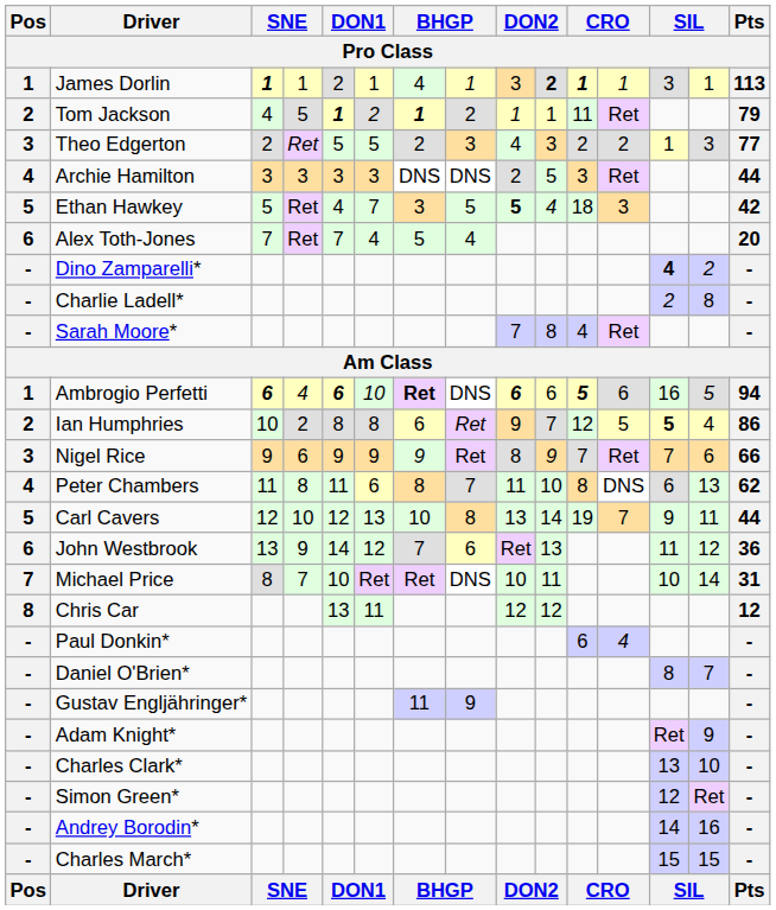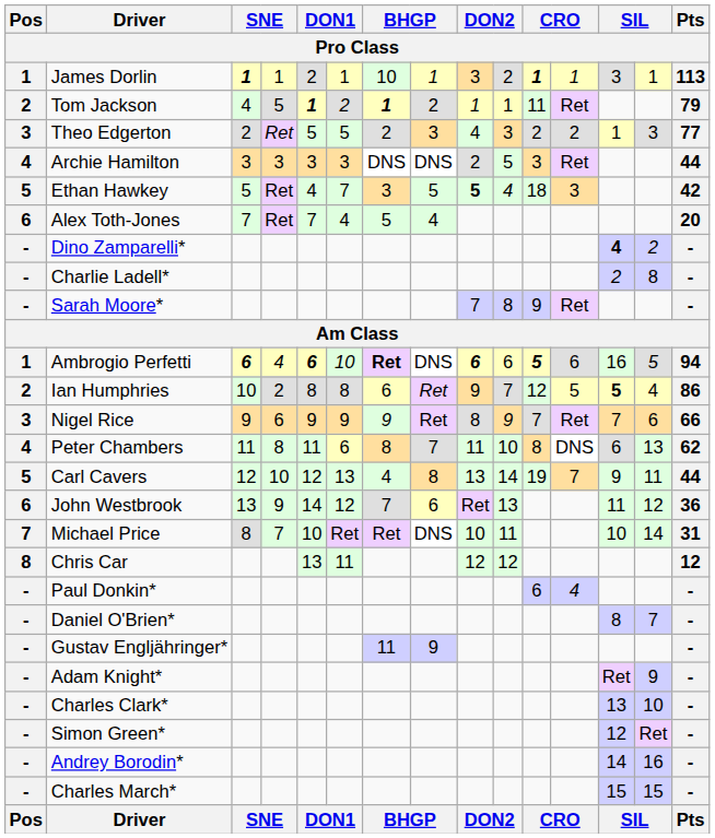 <table class="wikitable" style="font-size: 85%; text-align: center;">
 <tr valign="top">
 <th valign="middle">Pos</th>
 <th valign="middle">Driver</th>
 <th colspan="2"><a href='#'>SNE</a></th>
 <th colspan="2"><a href='#'>DON1</a></th>
 <th colspan="2"><a href='#'>BHGP</a></th>
 <th colspan="2"><a href='#'>DON2</a></th>
 <th colspan="2"><a href='#'>CRO</a></th>
 <th colspan="2"><a href='#'>SIL</a></th>
 <th valign="middle">Pts</th>
 </tr>
 <tr>
 <th colspan=19>Pro Class</th>
 </tr>
 <tr>
 <th>1</th>
 <td align=left> James Dorlin</td>
 <td style="background:#FFFFBF;"><strong><em>1</em></strong></td>
 <td style="background:#FFFFBF;">1</td>
 <td style="background:#DFDFDF;">2</td>
 <td style="background:#FFFFBF;">1</td>
-<td style="background:#DFFFDF;">4</td>
+<td style="background:#DFFFDF;">10</td>
 <td style="background:#FFFFBF;"><em>1</em></td>
 <td style="background:#FFDF9F;">3</td>
-<td style="background:#DFDFDF;"><strong>2</strong></td>
+<td style="background:#DFDFDF;">2</td>
 <td style="background:#FFFFBF;"><strong><em>1</em></strong></td>
 <td style="background:#FFFFBF;"><em>1</em></td>
 <td style="background:#DFDFDF;">3</td>
 <td style="background:#FFFFBF;">1</td>
 <th>113</th>
 </tr>
 <tr>
 <th>2</th>
 <td align=left> Tom Jackson</td>
 <td style="background:#DFFFDF;">4</td>
 <td style="background:#DFDFDF;">5</td>
 <td style="background:#FFFFBF;"><strong><em>1</em></strong></td>
 <td style="background:#DFDFDF;"><em>2</em></td>
 <td style="background:#FFFFBF;"><strong><em>1</em></strong></td>
 <td style="background:#DFDFDF;">2</td>
 <td style="background:#FFFFBF;"><em>1</em></td>
 <td style="background:#FFFFBF;">1</td>
 <td style="background:#DFFFDF;">11</td>
 <td style="background:#EFCFFF;">Ret</td>
 <td></td>
 <td></td>
 <th>79</th>
 </tr>
 <tr>
 <th>3</th>
 <td align=left> Theo Edgerton</td>
 <td style="background:#DFDFDF;">2</td>
 <td style="background:#EFCFFF;"><em>Ret</em></td>
 <td style="background:#DFFFDF;">5</td>
 <td style="background:#DFFFDF;">5</td>
 <td style="background:#DFDFDF;">2</td>
 <td style="background:#FFDF9F;">3</td>
 <td style="background:#DFFFDF;">4</td>
 <td style="background:#FFDF9F;">3</td>
 <td style="background:#DFDFDF;">2</td>
 <td style="background:#DFDFDF;">2</td>
 <td style="background:#FFFFBF;">1</td>
 <td style="background:#DFDFDF;">3</td>
 <th>77</th>
 </tr>
 <tr>
 <th>4</th>
 <td align=left> Archie Hamilton</td>
 <td style="background:#FFDF9F;">3</td>
 <td style="background:#FFDF9F;">3</td>
 <td style="background:#FFDF9F;">3</td>
 <td style="background:#FFDF9F;">3</td>
 <td style="background:#FFFFFF;">DNS</td>
 <td style="background:#FFFFFF;">DNS</td>
 <td style="background:#DFDFDF;">2</td>
 <td style="background:#DFFFDF;">5</td>
 <td style="background:#FFDF9F;">3</td>
 <td style="background:#EFCFFF;">Ret</td>
 <td></td>
 <td></td>
 <th>44</th>
 </tr>
 <tr>
 <th>5</th>
 <td align=left> Ethan Hawkey</td>
 <td style="background:#DFFFDF;">5</td>
 <td style="background:#EFCFFF;">Ret</td>
 <td style="background:#DFFFDF;">4</td>
 <td style="background:#DFFFDF;">7</td>
 <td style="background:#FFDF9F;">3</td>
 <td style="background:#DFFFDF;">5</td>
 <td style="background:#DFFFDF;"><strong>5</strong></td>
 <td style="background:#DFFFDF;"><em>4</em></td>
 <td style="background:#DFFFDF;">18</td>
 <td style="background:#FFDF9F;">3</td>
 <td></td>
 <td></td>
 <th>42</th>
 </tr>
 <tr>
 <th>6</th>
 <td align=left> Alex Toth-Jones</td>
 <td style="background:#DFFFDF;">7</td>
 <td style="background:#EFCFFF;">Ret</td>
 <td style="background:#DFFFDF;">7</td>
 <td style="background:#DFFFDF;">4</td>
 <td style="background:#DFFFDF;">5</td>
 <td style="background:#DFFFDF;">4</td>
 <td></td>
 <td></td>
 <td></td>
 <td></td>
 <td></td>
 <td></td>
 <th>20</th>
 </tr>
 <tr>
 <th>-</th>
 <td align=left> <a href='#'>Dino Zamparelli</a>*</td>
 <td></td>
 <td></td>
 <td></td>
 <td></td>
 <td></td>
 <td></td>
 <td></td>
 <td></td>
 <td></td>
 <td></td>
 <td style="background:#CFCFFF;"><strong>4</strong></td>
 <td style="background:#CFCFFF;"><em>2</em></td>
 <th>-</th>
 </tr>
 <tr>
 <th>-</th>
 <td align=left> Charlie Ladell*</td>
 <td></td>
 <td></td>
 <td></td>
 <td></td>
 <td></td>
 <td></td>
 <td></td>
 <td></td>
 <td></td>
 <td></td>
 <td style="background:#CFCFFF;"><em>2</em></td>
 <td style="background:#CFCFFF;">8</td>
 <th>-</th>
 </tr>
 <tr>
 <th>-</th>
 <td align=left> <a href='#'>Sarah Moore</a>*</td>
 <td></td>
 <td></td>
 <td></td>
 <td></td>
 <td></td>
 <td></td>
 <td style="background:#CFCFFF;">7</td>
 <td style="background:#CFCFFF;">8</td>
-<td style="background:#CFCFFF;">4</td>
+<td style="background:#CFCFFF;">9</td>
 <td style="background:#EFCFFF;">Ret</td>
 <td></td>
 <td></td>
 <th>-</th>
 </tr>
 <tr>
 <th colspan=19>Am Class</th>
 </tr>
 <tr>
 <th>1</th>
 <td align=left> Ambrogio Perfetti</td>
 <td style="background:#FFFFBF;"><strong><em>6</em></strong></td>
 <td style="background:#FFFFBF;"><em>4</em></td>
 <td style="background:#FFFFBF;"><strong><em>6</em></strong></td>
 <td style="background:#DFFFDF;"><em>10</em></td>
 <td style="background:#EFCFFF;"><strong>Ret</strong></td>
 <td style="background:#FFFFFF;">DNS</td>
 <td style="background:#FFFFBF;"><strong><em>6</em></strong></td>
 <td style="background:#FFFFBF;">6</td>
 <td style="background:#FFFFBF;"><strong><em>5</em></strong></td>
 <td style="background:#DFDFDF;">6</td>
 <td style="background:#DFFFDF;">16</td>
 <td style="background:#DFdFDF;"><em>5</em></td>
 <th>94</th>
 </tr>
 <tr>
 <th>2</th>
 <td align=left> Ian Humphries</td>
 <td style="background:#DFFFDF;">10</td>
 <td style="background:#DFDFDF;">2</td>
 <td style="background:#DFDFDF;">8</td>
 <td style="background:#DFDFDF;">8</td>
 <td style="background:#FFFFBF;">6</td>
 <td style="background:#EFCFFF;"><em>Ret</em></td>
 <td style="background:#FFDF9F;">9</td>
 <td style="background:#DFDFDF;">7</td>
 <td style="background:#DFFFDF;">12</td>
 <td style="background:#FFFFBF;">5</td>
 <td style="background:#FFFFBF;"><strong>5</strong></td>
 <td style="background:#FFFFBF;">4</td>
 <th>86</th>
 </tr>
 <tr>
 <th>3</th>
 <td align=left> Nigel Rice</td>
 <td style="background:#FFDF9F;">9</td>
 <td style="background:#FFDF9F;">6</td>
 <td style="background:#FFDF9F;">9</td>
 <td style="background:#FFDF9F;">9</td>
 <td style="background:#DFFFDF;"><em>9</em></td>
 <td style="background:#EFCFFF;">Ret</td>
 <td style="background:#DFDFDF;">8</td>
 <td style="background:#FFDF9F;"><em>9</em></td>
 <td style="background:#DFDFDF;">7</td>
 <td style="background:#EFCFFF;">Ret</td>
 <td style="background:#FFDF9F;">7</td>
 <td style="background:#FFDF9F;">6</td>
 <th>66</th>
 </tr>
 <tr>
 <th>4</th>
 <td align=left> Peter Chambers</td>
 <td style="background:#DFFFDF;">11</td>
 <td style="background:#DFFFDF;">8</td>
 <td style="background:#DFFFDF;">11</td>
 <td style="background:#FFFFBF;">6</td>
 <td style="background:#FFDF9F;">8</td>
 <td style="background:#DFDFDF;">7</td>
 <td style="background:#DFFFDF;">11</td>
 <td style="background:#DFFFDF;">10</td>
 <td style="background:#FFDF9F;">8</td>
 <td style="background:#FFFFFF;">DNS</td>
 <td style="background:#DFDFDF;">6</td>
 <td style="background:#DFFFDF;">13</td>
 <th>62</th>
 </tr>
 <tr>
 <th>5</th>
 <td align=left> Carl Cavers</td>
 <td style="background:#DFFFDF;">12</td>
 <td style="background:#DFFFDF;">10</td>
 <td style="background:#DFFFDF;">12</td>
 <td style="background:#DFFFDF;">13</td>
-<td style="background:#DFFFDF;">10</td>
+<td style="background:#DFFFDF;">4</td>
 <td style="background:#FFDF9F;">8</td>
 <td style="background:#DFFFDF;">13</td>
 <td style="background:#DFFFDF;">14</td>
 <td style="background:#DFFFDF;">19</td>
 <td style="background:#FFDF9F;">7</td>
 <td style="background:#DFFFDF;">9</td>
 <td style="background:#DFFFDF;">11</td>
 <th>44</th>
 </tr>
 <tr>
 <th>6</th>
 <td align=left> John Westbrook</td>
 <td style="background:#DFFFDF;">13</td>
 <td style="background:#DFFFDF;">9</td>
 <td style="background:#DFFFDF;">14</td>
 <td style="background:#DFFFDF;">12</td>
 <td style="background:#DFDFDF;">7</td>
 <td style="background:#FFFFBF;">6</td>
 <td style="background:#EFCFFF;">Ret</td>
 <td style="background:#DFFFDF;">13</td>
 <td></td>
 <td></td>
 <td style="background:#DFFFDF;">11</td>
 <td style="background:#DFFFDF;">12</td>
 <th>36</th>
 </tr>
 <tr>
 <th>7</th>
 <td align=left> Michael Price</td>
 <td style="background:#DFDFDF;">8</td>
 <td style="background:#DFFFDF;">7</td>
 <td style="background:#DFFFDF;">10</td>
 <td style="background:#EFCFFF;">Ret</td>
 <td style="background:#EFCFFF;">Ret</td>
 <td style="background:#FFFFFF;">DNS</td>
 <td style="background:#DFFFDF;">10</td>
 <td style="background:#DFFFDF;">11</td>
 <td></td>
 <td></td>
 <td style="background:#DFFFDF;">10</td>
 <td style="background:#DFFFDF;">14</td>
 <th>31</th>
 </tr>
 <tr>
 <th>8</th>
 <td align=left> Chris Car</td>
 <td></td>
 <td></td>
 <td style="background:#DFFFDF;">13</td>
 <td style="background:#DFFFDF;">11</td>
 <td></td>
 <td></td>
 <td style="background:#DFFFDF;">12</td>
 <td style="background:#DFFFDF;">12</td>
 <td></td>
 <td></td>
 <td></td>
 <td></td>
 <th>12</th>
 </tr>
 <tr>
 <th>-</th>
 <td align=left> Paul Donkin*</td>
 <td></td>
 <td></td>
 <td></td>
 <td></td>
 <td></td>
 <td></td>
 <td></td>
 <td></td>
 <td style="background:#CFCFFF;">6</td>
 <td style="background:#CFCFFF;"><em>4</em></td>
 <td></td>
 <td></td>
 <th>-</th>
 </tr>
 <tr>
 <th>-</th>
 <td align=left> Daniel O'Brien*</td>
 <td></td>
 <td></td>
 <td></td>
 <td></td>
 <td></td>
 <td></td>
 <td></td>
 <td></td>
 <td></td>
 <td></td>
 <td style="background:#CFCFFF;">8</td>
 <td style="background:#CFCFFF;">7</td>
 <th>-</th>
 </tr>
 <tr>
 <th>-</th>
 <td align=left> Gustav Engljähringer*</td>
 <td></td>
 <td></td>
 <td></td>
 <td></td>
 <td style="background:#CFCFFF;">11</td>
 <td style="background:#CFCFFF;">9</td>
 <td></td>
 <td></td>
 <td></td>
 <td></td>
 <td></td>
 <td></td>
 <th>-</th>
 </tr>
 <tr>
 <th>-</th>
 <td align=left> Adam Knight*</td>
 <td></td>
 <td></td>
 <td></td>
 <td></td>
 <td></td>
 <td></td>
 <td></td>
 <td></td>
 <td></td>
 <td></td>
 <td style="background:#EFCFFF;">Ret</td>
 <td style="background:#CFCFFF;">9</td>
 <th>-</th>
 </tr>
 <tr>
 <th>-</th>
 <td align=left> Charles Clark*</td>
 <td></td>
 <td></td>
 <td></td>
 <td></td>
 <td></td>
 <td></td>
 <td></td>
 <td></td>
 <td></td>
 <td></td>
 <td style="background:#CFCFFF;">13</td>
 <td style="background:#CFCFFF;">10</td>
 <th>-</th>
 </tr>
 <tr>
 <th>-</th>
 <td align=left> Simon Green*</td>
 <td></td>
 <td></td>
 <td></td>
 <td></td>
 <td></td>
 <td></td>
 <td></td>
 <td></td>
 <td></td>
 <td></td>
 <td style="background:#CFCFFF;">12</td>
 <td style="background:#EFCFFF;">Ret</td>
 <th>-</th>
 </tr>
 <tr>
 <th>-</th>
 <td align=left> <a href='#'>Andrey Borodin</a>*</td>
 <td></td>
 <td></td>
 <td></td>
 <td></td>
 <td></td>
 <td></td>
 <td></td>
 <td></td>
 <td></td>
 <td></td>
 <td style="background:#CFCFFF;">14</td>
 <td style="background:#CFCFFF;">16</td>
 <th>-</th>
 </tr>
 <tr>
 <th>-</th>
 <td align=left> Charles March*</td>
 <td></td>
 <td></td>
 <td></td>
 <td></td>
 <td></td>
 <td></td>
 <td></td>
 <td></td>
 <td></td>
 <td></td>
 <td style="background:#cFCFFF;">15</td>
 <td style="background:#CFCFFF;">15</td>
 <th>-</th>
 </tr>
 <tr>
 <th valign="middle">Pos</th>
 <th valign="middle">Driver</th>
 <th colspan="2"><a href='#'>SNE</a></th>
 <th colspan="2"><a href='#'>DON1</a></th>
 <th colspan="2"><a href='#'>BHGP</a></th>
 <th colspan="2"><a href='#'>DON2</a></th>
 <th colspan="2"><a href='#'>CRO</a></th>
 <th colspan="2"><a href='#'>SIL</a></th>
 <th valign="middle">Pts</th>
 </tr>
 <tr>
 </tr>
 </table>
